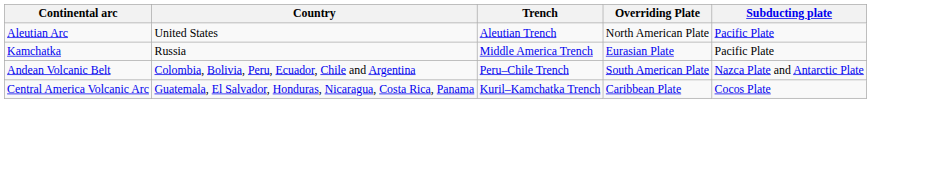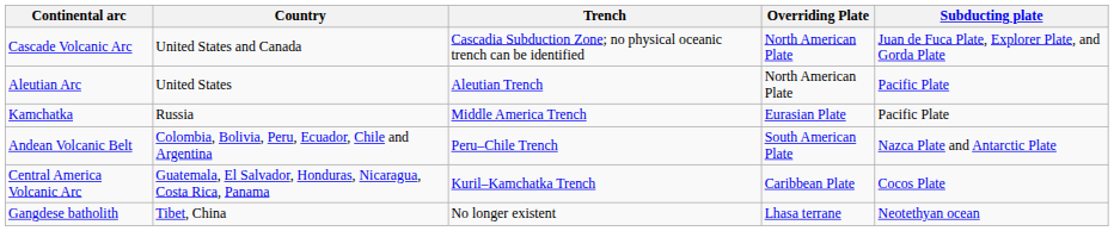 <table class="wikitable">
 <tr>
 <th>Continental arc</th>
 <th>Country</th>
 <th>Trench</th>
 <th>Overriding Plate</th>
 <th><a href='#'>Subducting plate</a></th>
+</tr>
+<tr>
+<td><a href='#'>Cascade Volcanic Arc</a></td>
+<td>United States and Canada</td>
+<td><a href='#'>Cascadia Subduction Zone</a>; no physical oceanic trench can be identified</td>
+<td><a href='#'>North American Plate</a></td>
+<td><a href='#'>Juan de Fuca Plate</a>, <a href='#'>Explorer Plate</a>, and <a href='#'>Gorda Plate</a></td>
 </tr>
 <tr>
 <td><a href='#'>Aleutian Arc</a></td>
 <td>United States</td>
 <td><a href='#'>Aleutian Trench</a></td>
 <td>North American Plate</td>
 <td><a href='#'>Pacific Plate</a></td>
 </tr>
 <tr>
 <td><a href='#'>Kamchatka</a></td>
 <td>Russia</td>
 <td><a href='#'>Middle America Trench</a></td>
 <td><a href='#'>Eurasian Plate</a></td>
 <td>Pacific Plate</td>
 </tr>
 <tr>
 <td><a href='#'>Andean Volcanic Belt</a></td>
 <td><a href='#'>Colombia</a>, <a href='#'>Bolivia</a>, <a href='#'>Peru</a>, <a href='#'>Ecuador</a>, <a href='#'>Chile</a> and <a href='#'>Argentina</a></td>
 <td><a href='#'>Peru–Chile Trench</a></td>
 <td><a href='#'>South American Plate</a></td>
 <td><a href='#'>Nazca Plate</a> and <a href='#'>Antarctic Plate</a></td>
 </tr>
 <tr>
 <td><a href='#'>Central America Volcanic Arc</a></td>
 <td><a href='#'>Guatemala</a>, <a href='#'>El Salvador</a>, <a href='#'>Honduras</a>, <a href='#'>Nicaragua</a>, <a href='#'>Costa Rica</a>, <a href='#'>Panama</a></td>
 <td><a href='#'>Kuril–Kamchatka Trench</a></td>
 <td><a href='#'>Caribbean Plate</a></td>
 <td><a href='#'>Cocos Plate</a></td>
 </tr>
+<tr>
+<td><a href='#'>Gangdese batholith</a></td>
+<td><a href='#'>Tibet</a>, China</td>
+<td>No longer existent</td>
+<td><a href='#'>Lhasa terrane</a></td>
+<td><a href='#'>Neotethyan ocean</a></td>
+</tr>
 </table>
